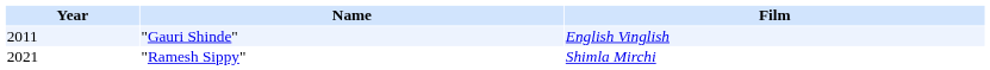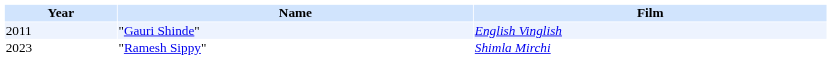 <table cellspacing="1" cellpadding="1" border="0" style="width:50%;">
 <tr style="background:#d1e4fd;">
 <th>Year</th>
 <th>Name</th>
 <th>Film</th>
 </tr>
 <tr style="background:#edf3fe;">
 <td>2011</td>
 <td>"<a href='#'>Gauri Shinde</a>"</td>
 <td><em><a href='#'>English Vinglish</a></em></td>
 </tr>
 <tr>
-<td>2021</td>
+<td>2023</td>
 <td>"<a href='#'>Ramesh Sippy</a>"</td>
 <td><em><a href='#'>Shimla Mirchi</a></em></td>
 </tr>
 </table>
